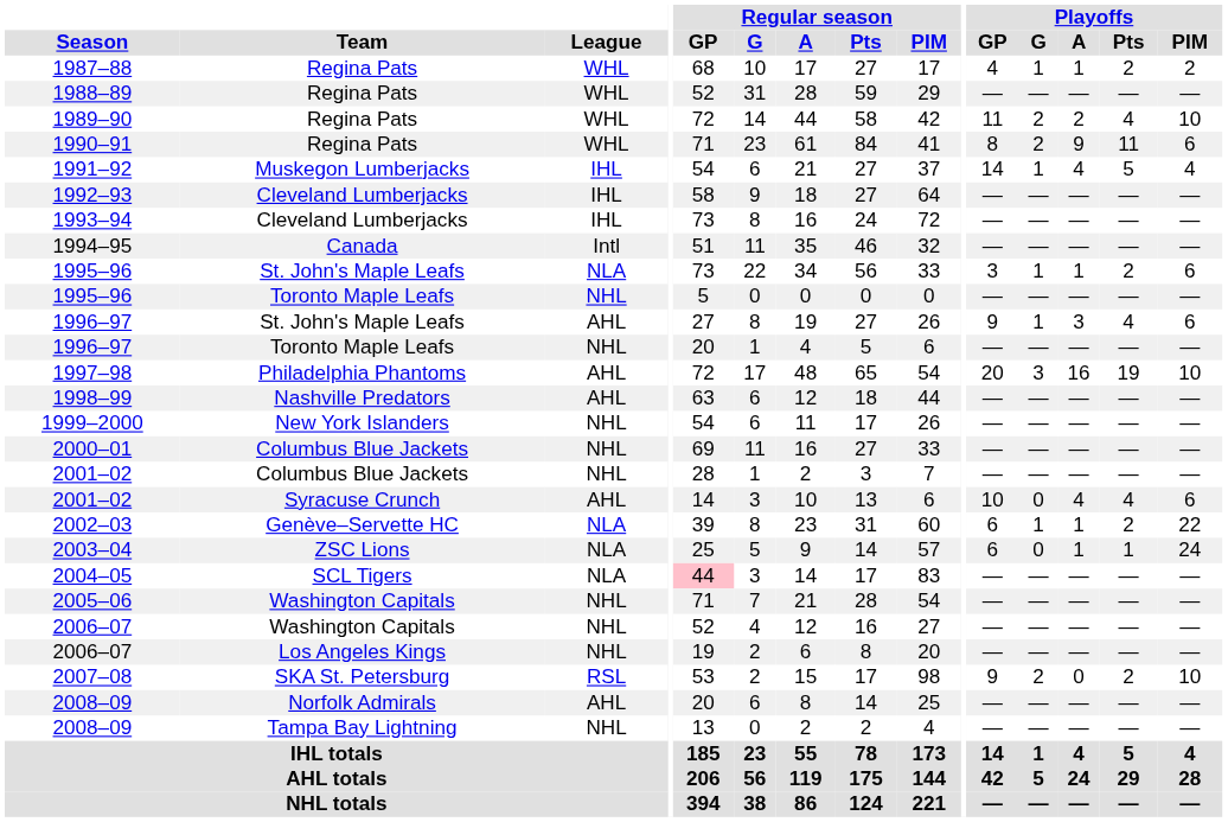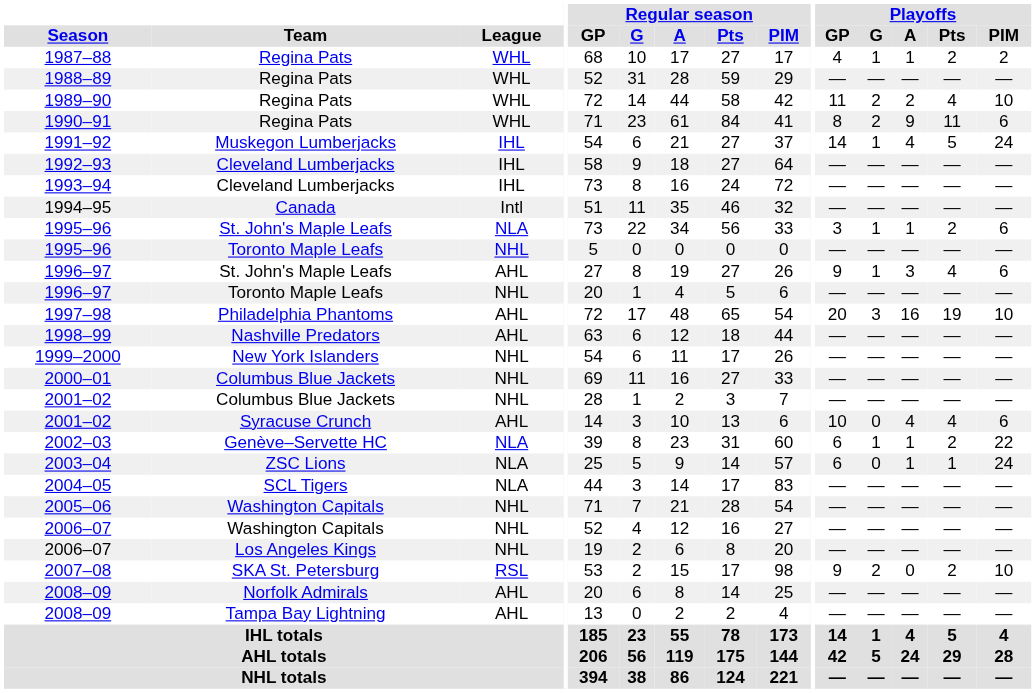 <table border="0" cellpadding="1" cellspacing="0" style="text-align:center; width:60em">
 <tr bgcolor="#e0e0e0">
 <th colspan="3" bgcolor="#ffffff"></th>
 <th rowspan="99" bgcolor="#ffffff"></th>
 <th colspan="5"><a href='#'>Regular season</a></th>
 <th rowspan="99" bgcolor="#ffffff"></th>
 <th colspan="5"><a href='#'>Playoffs</a></th>
 </tr>
 <tr bgcolor="#e0e0e0">
 <th><a href='#'>Season</a></th>
 <th>Team</th>
 <th>League</th>
 <th>GP</th>
 <th><a href='#'>G</a></th>
 <th><a href='#'>A</a></th>
 <th><a href='#'>Pts</a></th>
 <th><a href='#'>PIM</a></th>
 <th>GP</th>
 <th>G</th>
 <th>A</th>
 <th>Pts</th>
 <th>PIM</th>
 </tr>
 <tr>
 <td><a href='#'>1987–88</a></td>
 <td><a href='#'>Regina Pats</a></td>
 <td><a href='#'>WHL</a></td>
 <td>68</td>
 <td>10</td>
 <td>17</td>
 <td>27</td>
 <td>17</td>
 <td>4</td>
 <td>1</td>
 <td>1</td>
 <td>2</td>
 <td>2</td>
 </tr>
 <tr bgcolor="#f0f0f0">
 <td><a href='#'>1988–89</a></td>
 <td>Regina Pats</td>
 <td>WHL</td>
 <td>52</td>
 <td>31</td>
 <td>28</td>
 <td>59</td>
 <td>29</td>
 <td>—</td>
 <td>—</td>
 <td>—</td>
 <td>—</td>
 <td>—</td>
 </tr>
 <tr>
 <td><a href='#'>1989–90</a></td>
 <td>Regina Pats</td>
 <td>WHL</td>
 <td>72</td>
 <td>14</td>
 <td>44</td>
 <td>58</td>
 <td>42</td>
 <td>11</td>
 <td>2</td>
 <td>2</td>
 <td>4</td>
 <td>10</td>
 </tr>
 <tr bgcolor="#f0f0f0">
 <td><a href='#'>1990–91</a></td>
 <td>Regina Pats</td>
 <td>WHL</td>
 <td>71</td>
 <td>23</td>
 <td>61</td>
 <td>84</td>
 <td>41</td>
 <td>8</td>
 <td>2</td>
 <td>9</td>
 <td>11</td>
 <td>6</td>
 </tr>
 <tr>
 <td><a href='#'>1991–92</a></td>
 <td><a href='#'>Muskegon Lumberjacks</a></td>
 <td><a href='#'>IHL</a></td>
 <td>54</td>
 <td>6</td>
 <td>21</td>
 <td>27</td>
 <td>37</td>
 <td>14</td>
 <td>1</td>
 <td>4</td>
 <td>5</td>
-<td>4</td>
+<td>24</td>
 </tr>
 <tr bgcolor="#f0f0f0">
 <td><a href='#'>1992–93</a></td>
 <td><a href='#'>Cleveland Lumberjacks</a></td>
 <td>IHL</td>
 <td>58</td>
 <td>9</td>
 <td>18</td>
 <td>27</td>
 <td>64</td>
 <td>—</td>
 <td>—</td>
 <td>—</td>
 <td>—</td>
 <td>—</td>
 </tr>
 <tr>
 <td><a href='#'>1993–94</a></td>
 <td>Cleveland Lumberjacks</td>
 <td>IHL</td>
 <td>73</td>
 <td>8</td>
 <td>16</td>
 <td>24</td>
 <td>72</td>
 <td>—</td>
 <td>—</td>
 <td>—</td>
 <td>—</td>
 <td>—</td>
 </tr>
 <tr bgcolor="#f0f0f0">
 <td>1994–95</td>
 <td><a href='#'>Canada</a></td>
 <td>Intl</td>
 <td>51</td>
 <td>11</td>
 <td>35</td>
 <td>46</td>
 <td>32</td>
 <td>—</td>
 <td>—</td>
 <td>—</td>
 <td>—</td>
 <td>—</td>
 </tr>
 <tr>
 <td><a href='#'>1995–96</a></td>
 <td><a href='#'>St. John's Maple Leafs</a></td>
 <td><a href='#'>NLA</a></td>
 <td>73</td>
 <td>22</td>
 <td>34</td>
 <td>56</td>
 <td>33</td>
 <td>3</td>
 <td>1</td>
 <td>1</td>
 <td>2</td>
 <td>6</td>
 </tr>
 <tr bgcolor="#f0f0f0">
 <td><a href='#'>1995–96</a></td>
 <td><a href='#'>Toronto Maple Leafs</a></td>
 <td><a href='#'>NHL</a></td>
 <td>5</td>
 <td>0</td>
 <td>0</td>
 <td>0</td>
 <td>0</td>
 <td>—</td>
 <td>—</td>
 <td>—</td>
 <td>—</td>
 <td>—</td>
 </tr>
 <tr>
 <td><a href='#'>1996–97</a></td>
 <td>St. John's Maple Leafs</td>
 <td>AHL</td>
 <td>27</td>
 <td>8</td>
 <td>19</td>
 <td>27</td>
 <td>26</td>
 <td>9</td>
 <td>1</td>
 <td>3</td>
 <td>4</td>
 <td>6</td>
 </tr>
 <tr bgcolor="#f0f0f0">
 <td><a href='#'>1996–97</a></td>
 <td>Toronto Maple Leafs</td>
 <td>NHL</td>
 <td>20</td>
 <td>1</td>
 <td>4</td>
 <td>5</td>
 <td>6</td>
 <td>—</td>
 <td>—</td>
 <td>—</td>
 <td>—</td>
 <td>—</td>
 </tr>
 <tr>
 <td><a href='#'>1997–98</a></td>
 <td><a href='#'>Philadelphia Phantoms</a></td>
 <td>AHL</td>
 <td>72</td>
 <td>17</td>
 <td>48</td>
 <td>65</td>
 <td>54</td>
 <td>20</td>
 <td>3</td>
 <td>16</td>
 <td>19</td>
 <td>10</td>
 </tr>
 <tr bgcolor="#f0f0f0">
 <td><a href='#'>1998–99</a></td>
 <td><a href='#'>Nashville Predators</a></td>
 <td>AHL</td>
 <td>63</td>
 <td>6</td>
 <td>12</td>
 <td>18</td>
 <td>44</td>
 <td>—</td>
 <td>—</td>
 <td>—</td>
 <td>—</td>
 <td>—</td>
 </tr>
 <tr>
 <td><a href='#'>1999–2000</a></td>
 <td><a href='#'>New York Islanders</a></td>
 <td>NHL</td>
 <td>54</td>
 <td>6</td>
 <td>11</td>
 <td>17</td>
 <td>26</td>
 <td>—</td>
 <td>—</td>
 <td>—</td>
 <td>—</td>
 <td>—</td>
 </tr>
 <tr bgcolor="#f0f0f0">
 <td><a href='#'>2000–01</a></td>
 <td><a href='#'>Columbus Blue Jackets</a></td>
 <td>NHL</td>
 <td>69</td>
 <td>11</td>
 <td>16</td>
 <td>27</td>
 <td>33</td>
 <td>—</td>
 <td>—</td>
 <td>—</td>
 <td>—</td>
 <td>—</td>
 </tr>
 <tr>
 <td><a href='#'>2001–02</a></td>
 <td>Columbus Blue Jackets</td>
 <td>NHL</td>
 <td>28</td>
 <td>1</td>
 <td>2</td>
 <td>3</td>
 <td>7</td>
 <td>—</td>
 <td>—</td>
 <td>—</td>
 <td>—</td>
 <td>—</td>
 </tr>
 <tr bgcolor="#f0f0f0">
 <td><a href='#'>2001–02</a></td>
 <td><a href='#'>Syracuse Crunch</a></td>
 <td>AHL</td>
 <td>14</td>
 <td>3</td>
 <td>10</td>
 <td>13</td>
 <td>6</td>
 <td>10</td>
 <td>0</td>
 <td>4</td>
 <td>4</td>
 <td>6</td>
 </tr>
 <tr>
 <td><a href='#'>2002–03</a></td>
 <td><a href='#'>Genève–Servette HC</a></td>
 <td><a href='#'>NLA</a></td>
 <td>39</td>
 <td>8</td>
 <td>23</td>
 <td>31</td>
 <td>60</td>
 <td>6</td>
 <td>1</td>
 <td>1</td>
 <td>2</td>
 <td>22</td>
 </tr>
 <tr bgcolor="#f0f0f0">
 <td><a href='#'>2003–04</a></td>
 <td><a href='#'>ZSC Lions</a></td>
 <td>NLA</td>
 <td>25</td>
 <td>5</td>
 <td>9</td>
 <td>14</td>
 <td>57</td>
 <td>6</td>
 <td>0</td>
 <td>1</td>
 <td>1</td>
 <td>24</td>
 </tr>
 <tr>
 <td><a href='#'>2004–05</a></td>
 <td><a href='#'>SCL Tigers</a></td>
 <td>NLA</td>
-<td style="background: pink;">44</td>
+<td>44</td>
 <td>3</td>
 <td>14</td>
 <td>17</td>
 <td>83</td>
 <td>—</td>
 <td>—</td>
 <td>—</td>
 <td>—</td>
 <td>—</td>
 </tr>
 <tr bgcolor="#f0f0f0">
 <td><a href='#'>2005–06</a></td>
 <td><a href='#'>Washington Capitals</a></td>
 <td>NHL</td>
 <td>71</td>
 <td>7</td>
 <td>21</td>
 <td>28</td>
 <td>54</td>
 <td>—</td>
 <td>—</td>
 <td>—</td>
 <td>—</td>
 <td>—</td>
 </tr>
 <tr>
 <td><a href='#'>2006–07</a></td>
 <td>Washington Capitals</td>
 <td>NHL</td>
 <td>52</td>
 <td>4</td>
 <td>12</td>
 <td>16</td>
 <td>27</td>
 <td>—</td>
 <td>—</td>
 <td>—</td>
 <td>—</td>
 <td>—</td>
 </tr>
 <tr bgcolor="#f0f0f0">
 <td>2006–07</td>
 <td><a href='#'>Los Angeles Kings</a></td>
 <td>NHL</td>
 <td>19</td>
 <td>2</td>
 <td>6</td>
 <td>8</td>
 <td>20</td>
 <td>—</td>
 <td>—</td>
 <td>—</td>
 <td>—</td>
 <td>—</td>
 </tr>
 <tr>
 <td><a href='#'>2007–08</a></td>
 <td><a href='#'>SKA St. Petersburg</a></td>
 <td><a href='#'>RSL</a></td>
 <td>53</td>
 <td>2</td>
 <td>15</td>
 <td>17</td>
 <td>98</td>
 <td>9</td>
 <td>2</td>
 <td>0</td>
 <td>2</td>
 <td>10</td>
 </tr>
 <tr bgcolor="#f0f0f0">
 <td><a href='#'>2008–09</a></td>
 <td><a href='#'>Norfolk Admirals</a></td>
 <td>AHL</td>
 <td>20</td>
 <td>6</td>
 <td>8</td>
 <td>14</td>
 <td>25</td>
 <td>—</td>
 <td>—</td>
 <td>—</td>
 <td>—</td>
 <td>—</td>
 </tr>
 <tr>
 <td><a href='#'>2008–09</a></td>
 <td><a href='#'>Tampa Bay Lightning</a></td>
-<td>NHL</td>
+<td>AHL</td>
 <td>13</td>
 <td>0</td>
 <td>2</td>
 <td>2</td>
 <td>4</td>
 <td>—</td>
 <td>—</td>
 <td>—</td>
 <td>—</td>
 <td>—</td>
 </tr>
 <tr style="background:#e0e0e0;">
 <th colspan="3">IHL totals</th>
 <th>185</th>
 <th>23</th>
 <th>55</th>
 <th>78</th>
 <th>173</th>
 <th>14</th>
 <th>1</th>
 <th>4</th>
 <th>5</th>
 <th>4</th>
 </tr>
 <tr style="background:#e0e0e0;">
 <th colspan="3">AHL totals</th>
 <th>206</th>
 <th>56</th>
 <th>119</th>
 <th>175</th>
 <th>144</th>
 <th>42</th>
 <th>5</th>
 <th>24</th>
 <th>29</th>
 <th>28</th>
 </tr>
 <tr style="background:#e0e0e0;">
 <th colspan="3">NHL totals</th>
 <th>394</th>
 <th>38</th>
 <th>86</th>
 <th>124</th>
 <th>221</th>
 <th>—</th>
 <th>—</th>
 <th>—</th>
 <th>—</th>
 <th>—</th>
 </tr>
 </table>
